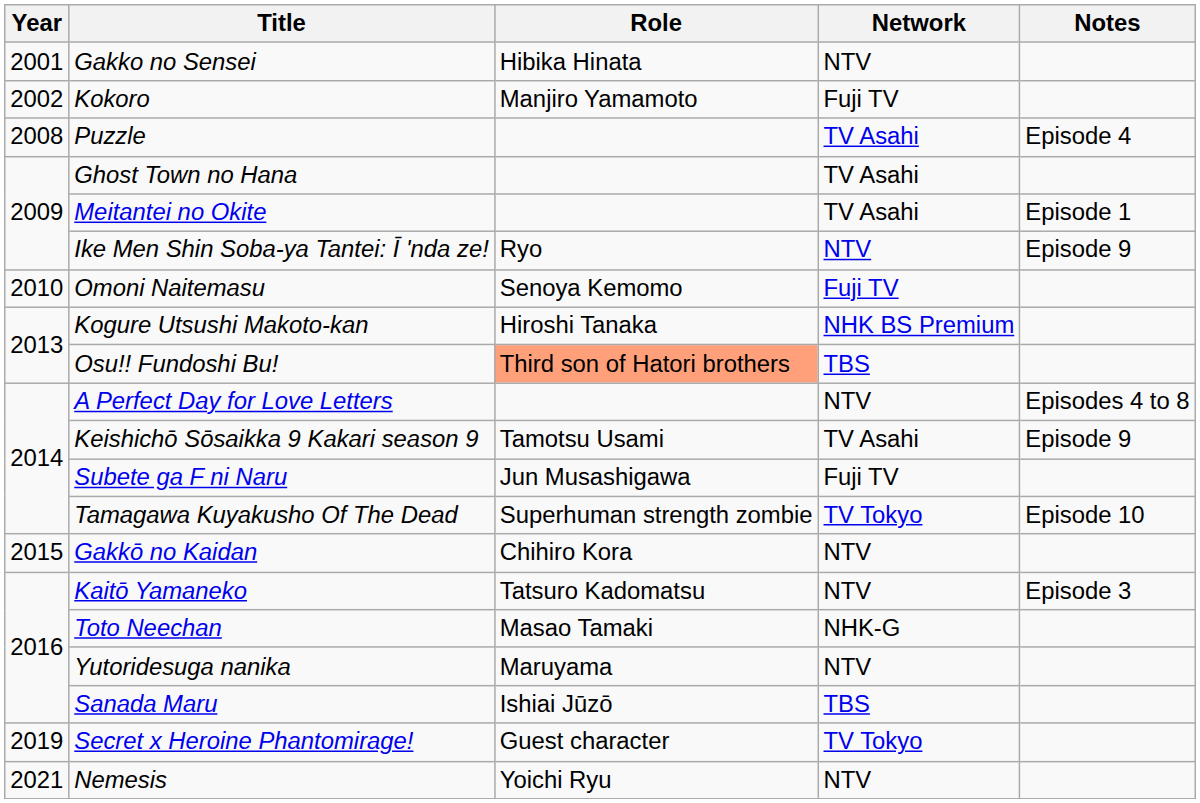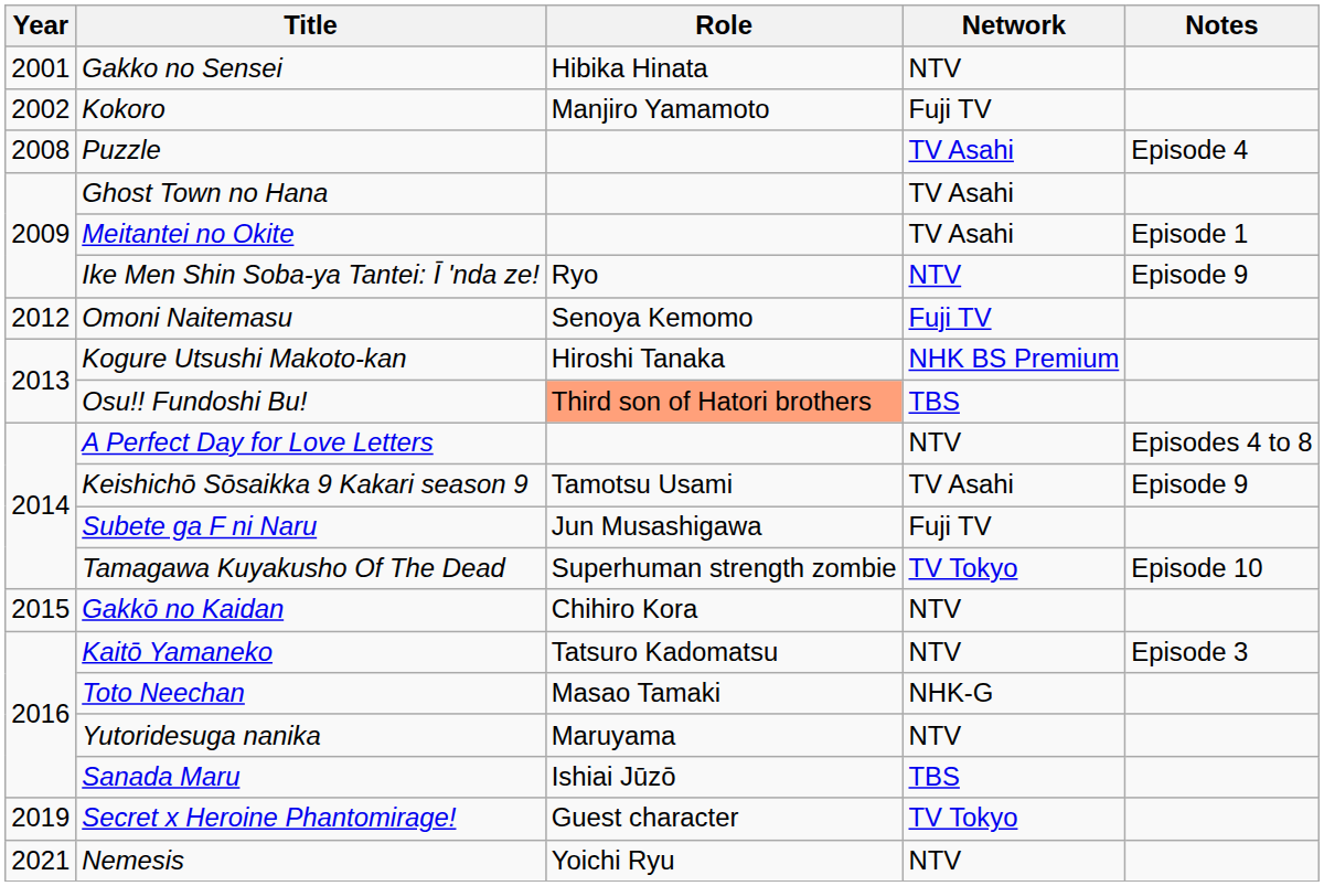 <table class="wikitable">
 <tr>
 <th>Year</th>
 <th>Title</th>
 <th>Role</th>
 <th>Network</th>
 <th>Notes</th>
 </tr>
 <tr>
 <td>2001</td>
 <td><em>Gakko no Sensei</em></td>
 <td>Hibika Hinata</td>
 <td>NTV</td>
 <td></td>
 </tr>
 <tr>
 <td>2002</td>
 <td><em>Kokoro</em></td>
 <td>Manjiro Yamamoto</td>
 <td>Fuji TV</td>
 <td></td>
 </tr>
 <tr>
 <td>2008</td>
 <td><em>Puzzle</em></td>
 <td></td>
 <td><a href='#'>TV Asahi</a></td>
 <td>Episode 4</td>
 </tr>
 <tr>
 <td rowspan="3">2009</td>
 <td><em>Ghost Town no Hana</em></td>
 <td></td>
 <td>TV Asahi</td>
 <td></td>
 </tr>
 <tr>
 <td><em><a href='#'>Meitantei no Okite</a></em></td>
 <td></td>
 <td>TV Asahi</td>
 <td>Episode 1</td>
 </tr>
 <tr>
 <td><em>Ike Men Shin Soba-ya Tantei: Ī 'nda ze!</em></td>
 <td>Ryo</td>
 <td><a href='#'>NTV</a></td>
 <td>Episode 9</td>
 </tr>
 <tr>
-<td>2010</td>
+<td>2012</td>
 <td><em>Omoni Naitemasu</em></td>
 <td>Senoya Kemomo</td>
 <td><a href='#'>Fuji TV</a></td>
 <td></td>
 </tr>
 <tr>
 <td rowspan="2">2013</td>
 <td><em>Kogure Utsushi Makoto-kan</em></td>
 <td>Hiroshi Tanaka</td>
 <td><a href='#'>NHK BS Premium</a></td>
 <td></td>
 </tr>
 <tr>
 <td><em>Osu!! Fundoshi Bu!</em></td>
 <td style="background: lightsalmon;">Third son of Hatori brothers</td>
 <td><a href='#'>TBS</a></td>
 <td></td>
 </tr>
 <tr>
 <td rowspan="4">2014</td>
 <td><em><a href='#'>A Perfect Day for Love Letters</a></em></td>
 <td></td>
 <td>NTV</td>
 <td>Episodes 4 to 8</td>
 </tr>
 <tr>
 <td><em>Keishichō Sōsaikka 9 Kakari season 9</em></td>
 <td>Tamotsu Usami</td>
 <td>TV Asahi</td>
 <td>Episode 9</td>
 </tr>
 <tr>
 <td><em><a href='#'>Subete ga F ni Naru</a></em></td>
 <td>Jun Musashigawa</td>
 <td>Fuji TV</td>
 <td></td>
 </tr>
 <tr>
 <td><em>Tamagawa Kuyakusho Of The Dead</em></td>
 <td>Superhuman strength zombie</td>
 <td><a href='#'>TV Tokyo</a></td>
 <td>Episode 10</td>
 </tr>
 <tr>
 <td>2015</td>
 <td><em><a href='#'>Gakkō no Kaidan</a></em></td>
 <td>Chihiro Kora</td>
 <td>NTV</td>
 <td></td>
 </tr>
 <tr>
 <td rowspan="4">2016</td>
 <td><em><a href='#'>Kaitō Yamaneko</a></em></td>
 <td>Tatsuro Kadomatsu</td>
 <td>NTV</td>
 <td>Episode 3</td>
 </tr>
 <tr>
 <td><em><a href='#'>Toto Neechan</a></em></td>
 <td>Masao Tamaki</td>
 <td>NHK-G</td>
 <td></td>
 </tr>
 <tr>
 <td><em>Yutoridesuga nanika</em></td>
 <td>Maruyama</td>
 <td>NTV</td>
 <td></td>
 </tr>
 <tr>
 <td><em><a href='#'>Sanada Maru</a></em></td>
 <td>Ishiai Jūzō</td>
 <td><a href='#'>TBS</a></td>
 <td></td>
 </tr>
 <tr>
 <td>2019</td>
 <td><em><a href='#'>Secret x Heroine Phantomirage!</a></em></td>
 <td>Guest character</td>
 <td><a href='#'>TV Tokyo</a></td>
 <td></td>
 </tr>
 <tr>
 <td>2021</td>
 <td><em>Nemesis</em></td>
 <td>Yoichi Ryu</td>
 <td>NTV</td>
 <td></td>
 </tr>
 <tr>
 </tr>
 </table>
